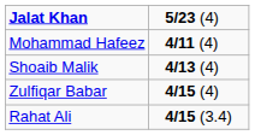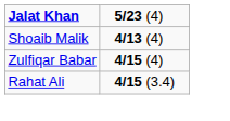 <table class="wikitable">
 <tr>
 <td><strong><a href='#'>Jalat Khan</a></strong></td>
 <td>    <strong>5/23</strong> (4)   </td>
-</tr>
-<tr>
-<td><a href='#'>Mohammad Hafeez</a></td>
-<td>    <strong>4/11</strong> (4)   </td>
 </tr>
 <tr>
 <td><a href='#'>Shoaib Malik</a></td>
 <td>    <strong>4/13</strong> (4)   </td>
 </tr>
 <tr>
 <td><a href='#'>Zulfiqar Babar</a></td>
 <td>    <strong>4/15</strong> (4)   </td>
 </tr>
 <tr>
 <td><a href='#'>Rahat Ali</a></td>
 <td>    <strong>4/15</strong> (3.4)   </td>
 </tr>
 </table>
